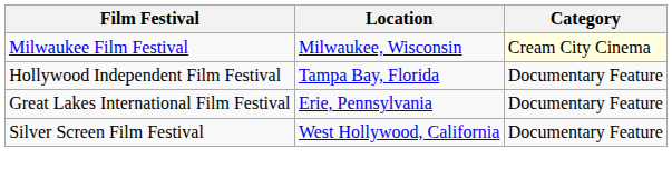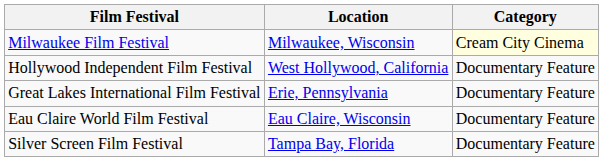 <table class="wikitable sortable">
 <tr>
 <th>Film Festival</th>
 <th>Location</th>
 <th>Category</th>
 </tr>
 <tr>
 <td><a href='#'>Milwaukee Film Festival</a></td>
 <td><a href='#'>Milwaukee, Wisconsin</a></td>
 <td style="background: lightyellow;">Cream City Cinema</td>
 </tr>
 <tr>
 <td>Hollywood Independent Film Festival</td>
-<td><a href='#'>Tampa Bay, Florida</a></td>
+<td><a href='#'>West Hollywood, California</a></td>
 <td>Documentary Feature</td>
 </tr>
 <tr>
 <td>Great Lakes International Film Festival</td>
 <td><a href='#'>Erie, Pennsylvania</a></td>
 <td>Documentary Feature</td>
 </tr>
 <tr>
+<td>Eau Claire World Film Festival</td>
+<td><a href='#'>Eau Claire, Wisconsin</a></td>
+<td>Documentary Feature</td>
+</tr>
+<tr>
 <td>Silver Screen Film Festival</td>
-<td><a href='#'>West Hollywood, California</a></td>
+<td><a href='#'>Tampa Bay, Florida</a></td>
 <td>Documentary Feature</td>
 </tr>
 </table>
